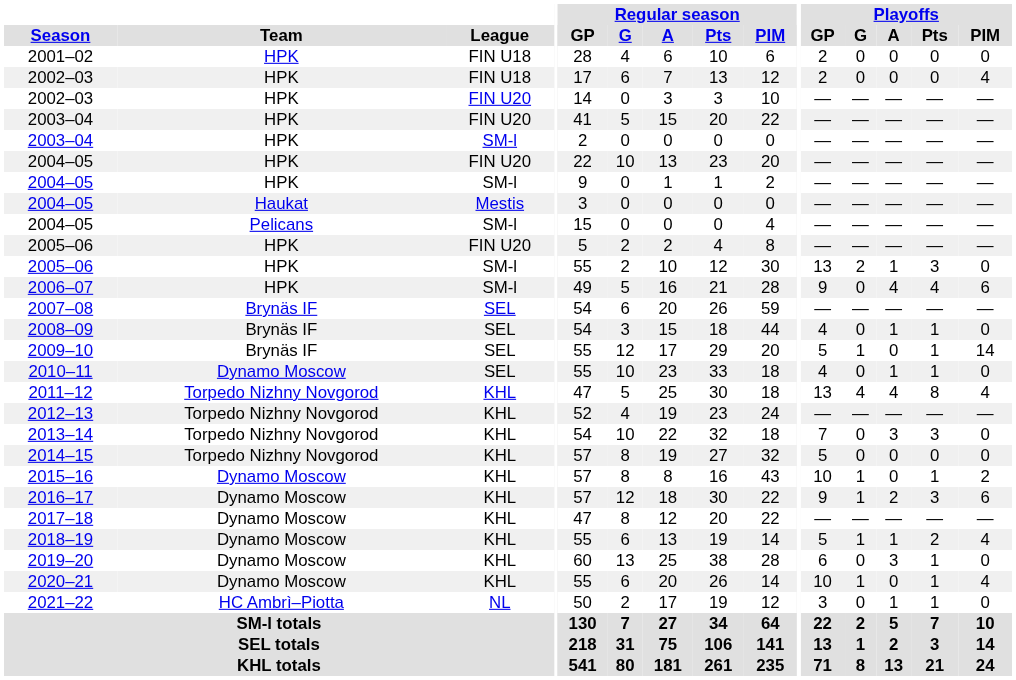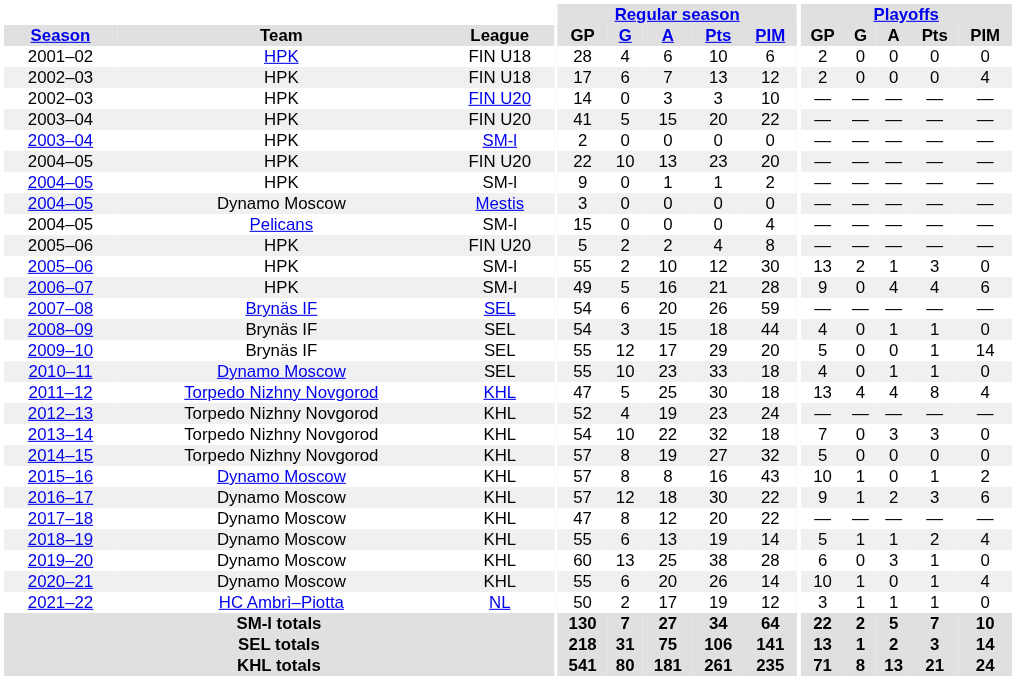 <table border="0" cellpadding="1" cellspacing="0" style="text-align:center; width:60em">
 <tr bgcolor="#e0e0e0">
 <th colspan="3"  bgcolor="#ffffff"></th>
 <th rowspan="100" bgcolor="#ffffff"></th>
 <th colspan="5"><a href='#'>Regular season</a></th>
 <th rowspan="100" bgcolor="#ffffff"></th>
 <th colspan="5"><a href='#'>Playoffs</a></th>
 </tr>
 <tr bgcolor="#e0e0e0">
 <th><a href='#'>Season</a></th>
 <th>Team</th>
 <th>League</th>
 <th>GP</th>
 <th><a href='#'>G</a></th>
 <th><a href='#'>A</a></th>
 <th><a href='#'>Pts</a></th>
 <th><a href='#'>PIM</a></th>
 <th>GP</th>
 <th>G</th>
 <th>A</th>
 <th>Pts</th>
 <th>PIM</th>
 </tr>
 <tr>
 <td>2001–02</td>
 <td><a href='#'>HPK</a></td>
 <td>FIN U18</td>
 <td>28</td>
 <td>4</td>
 <td>6</td>
 <td>10</td>
 <td>6</td>
 <td>2</td>
 <td>0</td>
 <td>0</td>
 <td>0</td>
 <td>0</td>
 </tr>
 <tr bgcolor="#f0f0f0">
 <td>2002–03</td>
 <td>HPK</td>
 <td>FIN U18</td>
 <td>17</td>
 <td>6</td>
 <td>7</td>
 <td>13</td>
 <td>12</td>
 <td>2</td>
 <td>0</td>
 <td>0</td>
 <td>0</td>
 <td>4</td>
 </tr>
 <tr>
 <td>2002–03</td>
 <td>HPK</td>
 <td><a href='#'>FIN U20</a></td>
 <td>14</td>
 <td>0</td>
 <td>3</td>
 <td>3</td>
 <td>10</td>
 <td>—</td>
 <td>—</td>
 <td>—</td>
 <td>—</td>
 <td>—</td>
 </tr>
 <tr bgcolor="#f0f0f0">
 <td>2003–04</td>
 <td>HPK</td>
 <td>FIN U20</td>
 <td>41</td>
 <td>5</td>
 <td>15</td>
 <td>20</td>
 <td>22</td>
 <td>—</td>
 <td>—</td>
 <td>—</td>
 <td>—</td>
 <td>—</td>
 </tr>
 <tr>
 <td><a href='#'>2003–04</a></td>
 <td>HPK</td>
 <td><a href='#'>SM-l</a></td>
 <td>2</td>
 <td>0</td>
 <td>0</td>
 <td>0</td>
 <td>0</td>
 <td>—</td>
 <td>—</td>
 <td>—</td>
 <td>—</td>
 <td>—</td>
 </tr>
 <tr bgcolor="#f0f0f0">
 <td>2004–05</td>
 <td>HPK</td>
 <td>FIN U20</td>
 <td>22</td>
 <td>10</td>
 <td>13</td>
 <td>23</td>
 <td>20</td>
 <td>—</td>
 <td>—</td>
 <td>—</td>
 <td>—</td>
 <td>—</td>
 </tr>
 <tr>
 <td><a href='#'>2004–05</a></td>
 <td>HPK</td>
 <td>SM-l</td>
 <td>9</td>
 <td>0</td>
 <td>1</td>
 <td>1</td>
 <td>2</td>
 <td>—</td>
 <td>—</td>
 <td>—</td>
 <td>—</td>
 <td>—</td>
 </tr>
 <tr bgcolor="#f0f0f0">
 <td><a href='#'>2004–05</a></td>
-<td><a href='#'>Haukat</a></td>
+<td>Dynamo Moscow</td>
 <td><a href='#'>Mestis</a></td>
 <td>3</td>
 <td>0</td>
 <td>0</td>
 <td>0</td>
 <td>0</td>
 <td>—</td>
 <td>—</td>
 <td>—</td>
 <td>—</td>
 <td>—</td>
 </tr>
 <tr>
 <td>2004–05</td>
 <td><a href='#'>Pelicans</a></td>
 <td>SM-l</td>
 <td>15</td>
 <td>0</td>
 <td>0</td>
 <td>0</td>
 <td>4</td>
 <td>—</td>
 <td>—</td>
 <td>—</td>
 <td>—</td>
 <td>—</td>
 </tr>
 <tr bgcolor="#f0f0f0">
 <td>2005–06</td>
 <td>HPK</td>
 <td>FIN U20</td>
 <td>5</td>
 <td>2</td>
 <td>2</td>
 <td>4</td>
 <td>8</td>
 <td>—</td>
 <td>—</td>
 <td>—</td>
 <td>—</td>
 <td>—</td>
 </tr>
 <tr>
 <td><a href='#'>2005–06</a></td>
 <td>HPK</td>
 <td>SM-l</td>
 <td>55</td>
 <td>2</td>
 <td>10</td>
 <td>12</td>
 <td>30</td>
 <td>13</td>
 <td>2</td>
 <td>1</td>
 <td>3</td>
 <td>0</td>
 </tr>
 <tr bgcolor="#f0f0f0">
 <td><a href='#'>2006–07</a></td>
 <td>HPK</td>
 <td>SM-l</td>
 <td>49</td>
 <td>5</td>
 <td>16</td>
 <td>21</td>
 <td>28</td>
 <td>9</td>
 <td>0</td>
 <td>4</td>
 <td>4</td>
 <td>6</td>
 </tr>
 <tr>
 <td><a href='#'>2007–08</a></td>
 <td><a href='#'>Brynäs IF</a></td>
 <td><a href='#'>SEL</a></td>
 <td>54</td>
 <td>6</td>
 <td>20</td>
 <td>26</td>
 <td>59</td>
 <td>—</td>
 <td>—</td>
 <td>—</td>
 <td>—</td>
 <td>—</td>
 </tr>
 <tr bgcolor="#f0f0f0">
 <td><a href='#'>2008–09</a></td>
 <td>Brynäs IF</td>
 <td>SEL</td>
 <td>54</td>
 <td>3</td>
 <td>15</td>
 <td>18</td>
 <td>44</td>
 <td>4</td>
 <td>0</td>
 <td>1</td>
 <td>1</td>
 <td>0</td>
 </tr>
 <tr>
 <td><a href='#'>2009–10</a></td>
 <td>Brynäs IF</td>
 <td>SEL</td>
 <td>55</td>
 <td>12</td>
 <td>17</td>
 <td>29</td>
 <td>20</td>
 <td>5</td>
-<td>1</td>
+<td>0</td>
 <td>0</td>
 <td>1</td>
 <td>14</td>
 </tr>
 <tr bgcolor="#f0f0f0">
 <td><a href='#'>2010–11</a></td>
 <td><a href='#'>Dynamo Moscow</a></td>
 <td>SEL</td>
 <td>55</td>
 <td>10</td>
 <td>23</td>
 <td>33</td>
 <td>18</td>
 <td>4</td>
 <td>0</td>
 <td>1</td>
 <td>1</td>
 <td>0</td>
 </tr>
 <tr>
 <td><a href='#'>2011–12</a></td>
 <td><a href='#'>Torpedo Nizhny Novgorod</a></td>
 <td><a href='#'>KHL</a></td>
 <td>47</td>
 <td>5</td>
 <td>25</td>
 <td>30</td>
 <td>18</td>
 <td>13</td>
 <td>4</td>
 <td>4</td>
 <td>8</td>
 <td>4</td>
 </tr>
 <tr bgcolor="#f0f0f0">
 <td><a href='#'>2012–13</a></td>
 <td>Torpedo Nizhny Novgorod</td>
 <td>KHL</td>
 <td>52</td>
 <td>4</td>
 <td>19</td>
 <td>23</td>
 <td>24</td>
 <td>—</td>
 <td>—</td>
 <td>—</td>
 <td>—</td>
 <td>—</td>
 </tr>
 <tr>
 <td><a href='#'>2013–14</a></td>
 <td>Torpedo Nizhny Novgorod</td>
 <td>KHL</td>
 <td>54</td>
 <td>10</td>
 <td>22</td>
 <td>32</td>
 <td>18</td>
 <td>7</td>
 <td>0</td>
 <td>3</td>
 <td>3</td>
 <td>0</td>
 </tr>
 <tr bgcolor="#f0f0f0">
 <td><a href='#'>2014–15</a></td>
 <td>Torpedo Nizhny Novgorod</td>
 <td>KHL</td>
 <td>57</td>
 <td>8</td>
 <td>19</td>
 <td>27</td>
 <td>32</td>
 <td>5</td>
 <td>0</td>
 <td>0</td>
 <td>0</td>
 <td>0</td>
 </tr>
 <tr>
 <td><a href='#'>2015–16</a></td>
 <td><a href='#'>Dynamo Moscow</a></td>
 <td>KHL</td>
 <td>57</td>
 <td>8</td>
 <td>8</td>
 <td>16</td>
 <td>43</td>
 <td>10</td>
 <td>1</td>
 <td>0</td>
 <td>1</td>
 <td>2</td>
 </tr>
 <tr bgcolor="#f0f0f0">
 <td><a href='#'>2016–17</a></td>
 <td>Dynamo Moscow</td>
 <td>KHL</td>
 <td>57</td>
 <td>12</td>
 <td>18</td>
 <td>30</td>
 <td>22</td>
 <td>9</td>
 <td>1</td>
 <td>2</td>
 <td>3</td>
 <td>6</td>
 </tr>
 <tr>
 <td><a href='#'>2017–18</a></td>
 <td>Dynamo Moscow</td>
 <td>KHL</td>
 <td>47</td>
 <td>8</td>
 <td>12</td>
 <td>20</td>
 <td>22</td>
 <td>—</td>
 <td>—</td>
 <td>—</td>
 <td>—</td>
 <td>—</td>
 </tr>
 <tr bgcolor="#f0f0f0">
 <td><a href='#'>2018–19</a></td>
 <td>Dynamo Moscow</td>
 <td>KHL</td>
 <td>55</td>
 <td>6</td>
 <td>13</td>
 <td>19</td>
 <td>14</td>
 <td>5</td>
 <td>1</td>
 <td>1</td>
 <td>2</td>
 <td>4</td>
 </tr>
 <tr>
 <td><a href='#'>2019–20</a></td>
 <td>Dynamo Moscow</td>
 <td>KHL</td>
 <td>60</td>
 <td>13</td>
 <td>25</td>
 <td>38</td>
 <td>28</td>
 <td>6</td>
 <td>0</td>
 <td>3</td>
 <td>1</td>
 <td>0</td>
 </tr>
 <tr bgcolor="#f0f0f0">
 <td><a href='#'>2020–21</a></td>
 <td>Dynamo Moscow</td>
 <td>KHL</td>
 <td>55</td>
 <td>6</td>
 <td>20</td>
 <td>26</td>
 <td>14</td>
 <td>10</td>
 <td>1</td>
 <td>0</td>
 <td>1</td>
 <td>4</td>
 </tr>
 <tr>
 <td><a href='#'>2021–22</a></td>
 <td><a href='#'>HC Ambrì–Piotta</a></td>
 <td><a href='#'>NL</a></td>
 <td>50</td>
 <td>2</td>
 <td>17</td>
 <td>19</td>
 <td>12</td>
 <td>3</td>
-<td>0</td>
+<td>1</td>
 <td>1</td>
 <td>1</td>
 <td>0</td>
 </tr>
 <tr bgcolor="#e0e0e0">
 <th colspan="3">SM-l totals</th>
 <th>130</th>
 <th>7</th>
 <th>27</th>
 <th>34</th>
 <th>64</th>
 <th>22</th>
 <th>2</th>
 <th>5</th>
 <th>7</th>
 <th>10</th>
 </tr>
 <tr bgcolor="#e0e0e0">
 <th colspan="3">SEL totals</th>
 <th>218</th>
 <th>31</th>
 <th>75</th>
 <th>106</th>
 <th>141</th>
 <th>13</th>
 <th>1</th>
 <th>2</th>
 <th>3</th>
 <th>14</th>
 </tr>
 <tr bgcolor="#e0e0e0">
 <th colspan="3">KHL totals</th>
 <th>541</th>
 <th>80</th>
 <th>181</th>
 <th>261</th>
 <th>235</th>
 <th>71</th>
 <th>8</th>
 <th>13</th>
 <th>21</th>
 <th>24</th>
 </tr>
 </table>
